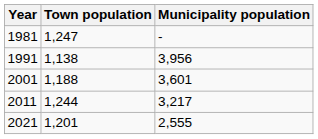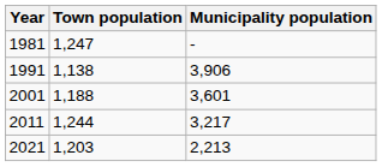 <table class=wikitable>
 <tr>
 <th>Year</th>
 <th>Town population</th>
 <th>Municipality population</th>
 </tr>
 <tr>
 <td>1981</td>
 <td>1,247</td>
 <td>-</td>
 </tr>
 <tr>
 <td>1991</td>
 <td>1,138</td>
-<td>3,956</td>
+<td>3,906</td>
 </tr>
 <tr>
 <td>2001</td>
 <td>1,188</td>
 <td>3,601</td>
 </tr>
 <tr>
 <td>2011</td>
 <td>1,244</td>
 <td>3,217</td>
 </tr>
 <tr>
 <td>2021</td>
-<td>1,201</td>
-<td>2,555</td>
+<td>1,203</td>
+<td>2,213</td>
 </tr>
 </table>
